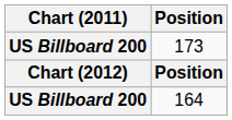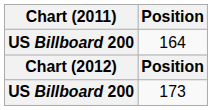 <table class="wikitable plainrowheaders" style="text-align:center">
 <tr>
 <th scope="col">Chart (2011)</th>
 <th scope="col">Position</th>
 </tr>
 <tr>
 <th scope="row">US <em>Billboard</em> 200</th>
-<td>173</td>
+<td>164</td>
 </tr>
 <tr>
 <th scope="col">Chart (2012)</th>
 <th scope="col">Position</th>
 </tr>
 <tr>
 <th scope="row">US <em>Billboard</em> 200</th>
-<td>164</td>
+<td>173</td>
 </tr>
 </table>
